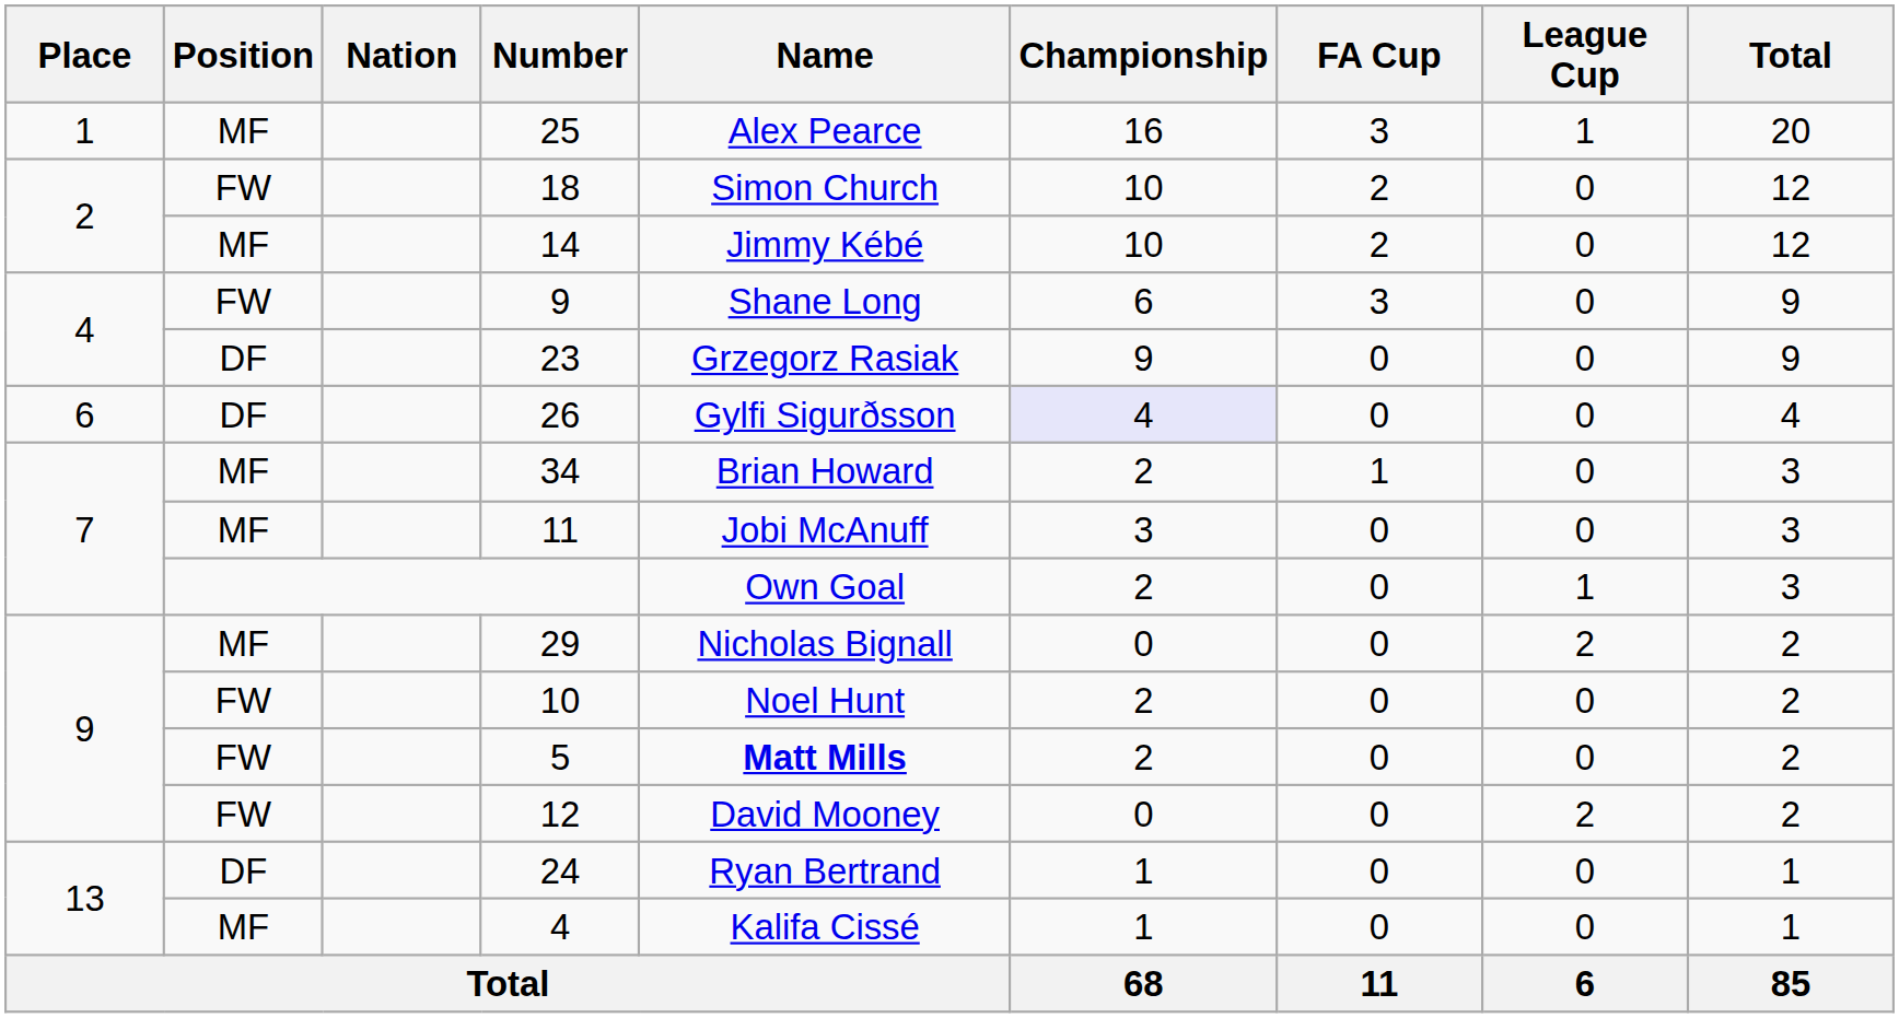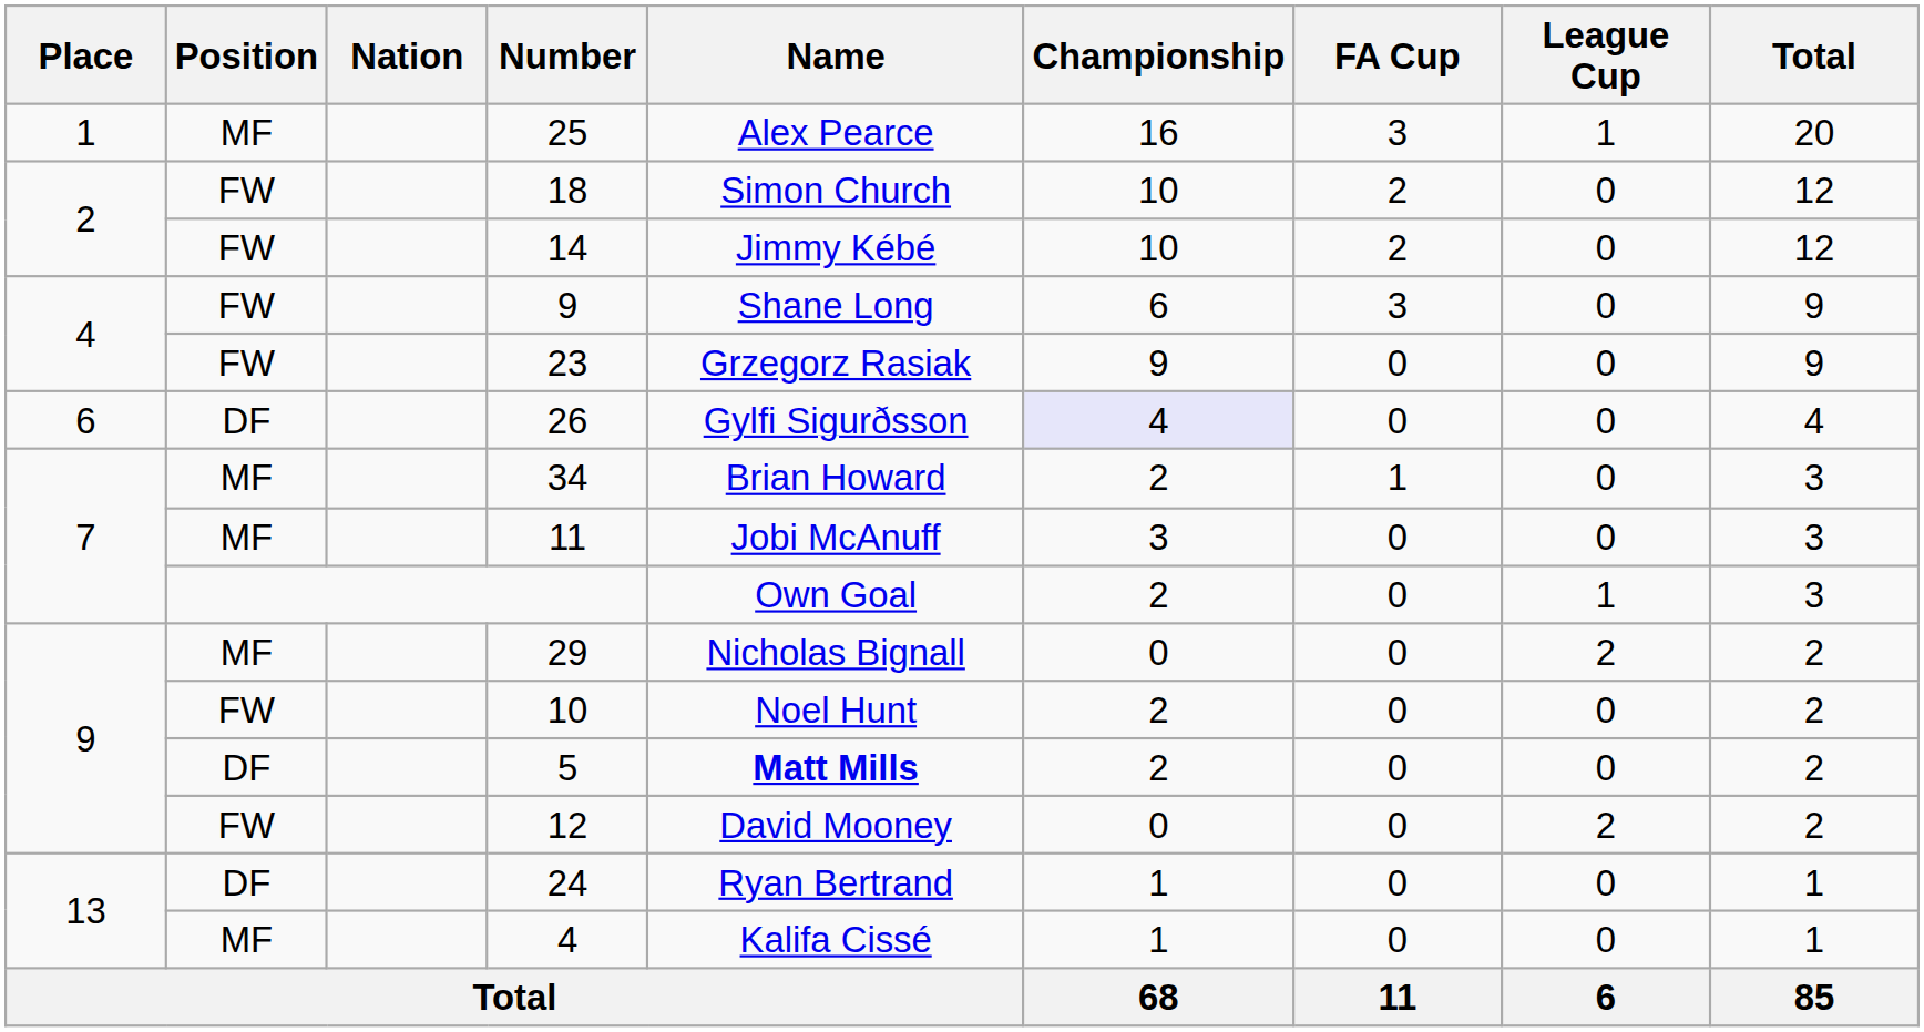 <table class="wikitable" style="font-size: 95%; text-align: center;">
 <tr>
 <th width=60>Place</th>
 <th width=60>Position</th>
 <th width=60>Nation</th>
 <th width=60>Number</th>
 <th width=150>Name</th>
 <th width=80>Championship</th>
 <th width=80>FA Cup</th>
 <th width=80>League Cup</th>
 <th width=80>Total</th>
 </tr>
 <tr>
 <td>1</td>
 <td>MF</td>
 <td></td>
 <td>25</td>
 <td><a href='#'>Alex Pearce</a></td>
 <td>16</td>
 <td>3</td>
 <td>1</td>
 <td>20</td>
 </tr>
 <tr>
 <td rowspan=2>2</td>
 <td>FW</td>
 <td></td>
 <td>18</td>
 <td><a href='#'>Simon Church</a></td>
 <td>10</td>
 <td>2</td>
 <td>0</td>
 <td>12</td>
 </tr>
 <tr>
-<td>MF</td>
+<td>FW</td>
 <td></td>
 <td>14</td>
 <td><a href='#'>Jimmy Kébé</a></td>
 <td>10</td>
 <td>2</td>
 <td>0</td>
 <td>12</td>
 </tr>
 <tr>
 <td rowspan=2>4</td>
 <td>FW</td>
 <td></td>
 <td>9</td>
 <td><a href='#'>Shane Long</a></td>
 <td>6</td>
 <td>3</td>
 <td>0</td>
 <td>9</td>
 </tr>
 <tr>
-<td>DF</td>
+<td>FW</td>
 <td></td>
 <td>23</td>
 <td><a href='#'>Grzegorz Rasiak</a></td>
 <td>9</td>
 <td>0</td>
 <td>0</td>
 <td>9</td>
 </tr>
 <tr>
 <td>6</td>
 <td>DF</td>
 <td></td>
 <td>26</td>
 <td><a href='#'>Gylfi Sigurðsson</a></td>
 <td style="background: lavender;">4</td>
 <td>0</td>
 <td>0</td>
 <td>4</td>
 </tr>
 <tr>
 <td rowspan=3>7</td>
 <td>MF</td>
 <td></td>
 <td>34</td>
 <td><a href='#'>Brian Howard</a></td>
 <td>2</td>
 <td>1</td>
 <td>0</td>
 <td>3</td>
 </tr>
 <tr>
 <td>MF</td>
 <td></td>
 <td>11</td>
 <td><a href='#'>Jobi McAnuff</a></td>
 <td>3</td>
 <td>0</td>
 <td>0</td>
 <td>3</td>
 </tr>
 <tr>
 <td colspan=3></td>
 <td><a href='#'>Own Goal</a></td>
 <td>2</td>
 <td>0</td>
 <td>1</td>
 <td>3</td>
 </tr>
 <tr>
 <td rowspan=4>9</td>
 <td>MF</td>
 <td></td>
 <td>29</td>
 <td><a href='#'>Nicholas Bignall</a></td>
 <td>0</td>
 <td>0</td>
 <td>2</td>
 <td>2</td>
 </tr>
 <tr>
 <td>FW</td>
 <td></td>
 <td>10</td>
 <td><a href='#'>Noel Hunt</a></td>
 <td>2</td>
 <td>0</td>
 <td>0</td>
 <td>2</td>
 </tr>
 <tr>
-<td>FW</td>
+<td>DF</td>
 <td></td>
 <td>5</td>
 <td><strong><a href='#'>Matt Mills</a></strong></td>
 <td>2</td>
 <td>0</td>
 <td>0</td>
 <td>2</td>
 </tr>
 <tr>
 <td>FW</td>
 <td></td>
 <td>12</td>
 <td><a href='#'>David Mooney</a></td>
 <td>0</td>
 <td>0</td>
 <td>2</td>
 <td>2</td>
 </tr>
 <tr>
 <td rowspan=2>13</td>
 <td>DF</td>
 <td></td>
 <td>24</td>
 <td><a href='#'>Ryan Bertrand</a></td>
 <td>1</td>
 <td>0</td>
 <td>0</td>
 <td>1</td>
 </tr>
 <tr>
 <td>MF</td>
 <td></td>
 <td>4</td>
 <td><a href='#'>Kalifa Cissé</a></td>
 <td>1</td>
 <td>0</td>
 <td>0</td>
 <td>1</td>
 </tr>
 <tr>
 <th colspan=5>Total</th>
 <th>68</th>
 <th>11</th>
 <th>6</th>
 <th>85</th>
 </tr>
 </table>
